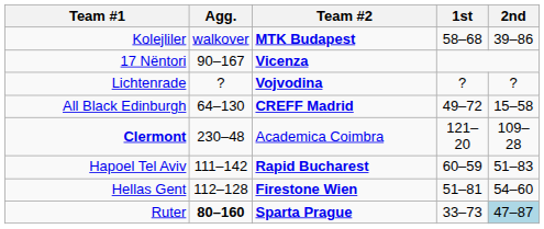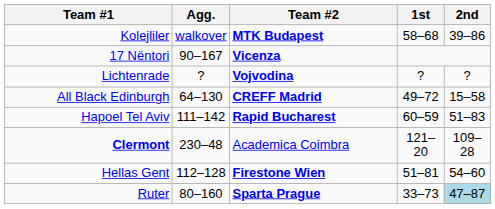 <table class=wikitable style="text-align:center">
 <tr>
 <th width=200>Team #1</th>
 <th width=50>Agg.</th>
 <th width=200>Team #2</th>
 <th width=50>1st</th>
 <th width=50>2nd</th>
 </tr>
 <tr>
 <td align=right><a href='#'>Kolejliler</a> </td>
 <td align=center><a href='#'>walkover</a></td>
 <td align=left> <strong><a href='#'>MTK Budapest</a></strong></td>
 <td align=center>58–68</td>
 <td align=center>39–86</td>
 </tr>
 <tr>
 <td align=right><a href='#'>17 Nëntori</a> </td>
 <td align=center>90–167</td>
 <td align=left> <strong><a href='#'>Vicenza</a></strong></td>
 </tr>
 <tr>
 <td align=right><a href='#'>Lichtenrade</a> </td>
 <td align=center>?</td>
 <td align=left> <strong><a href='#'>Vojvodina</a></strong></td>
 <td align=center>?</td>
 <td align=center>?</td>
 </tr>
 <tr>
 <td align=right><a href='#'>All Black Edinburgh</a> </td>
 <td align=center>64–130</td>
 <td align=left> <strong><a href='#'>CREFF Madrid</a></strong></td>
 <td align=center>49–72</td>
 <td align=center>15–58</td>
 </tr>
 <tr>
+<td align=right><a href='#'>Hapoel Tel Aviv</a> </td>
+<td align=center>111–142</td>
+<td align=left> <strong><a href='#'>Rapid Bucharest</a></strong></td>
+<td align=center>60–59</td>
+<td align=center>51–83</td>
+</tr>
+<tr>
 <td align=right><strong><a href='#'>Clermont</a></strong> </td>
 <td align=center>230–48</td>
 <td align=left> <a href='#'>Academica Coimbra</a></td>
 <td align=center>121–20</td>
 <td align=center>109–28</td>
-</tr>
-<tr>
-<td align=right><a href='#'>Hapoel Tel Aviv</a> </td>
-<td align=center>111–142</td>
-<td align=left> <strong><a href='#'>Rapid Bucharest</a></strong></td>
-<td align=center>60–59</td>
-<td align=center>51–83</td>
 </tr>
 <tr>
 <td align=right><a href='#'>Hellas Gent</a> </td>
 <td align=center>112–128</td>
 <td align=left> <strong><a href='#'>Firestone Wien</a></strong></td>
 <td align=center>51–81</td>
 <td align=center>54–60</td>
 </tr>
 <tr>
 <td align=right><a href='#'>Ruter</a> </td>
-<td align=center><strong>80–160</strong></td>
+<td align=center>80–160</td>
 <td align=left> <strong><a href='#'>Sparta Prague</a></strong></td>
 <td align=center>33–73</td>
 <td align=center style="background: lightblue;">47–87</td>
 </tr>
 </table>
